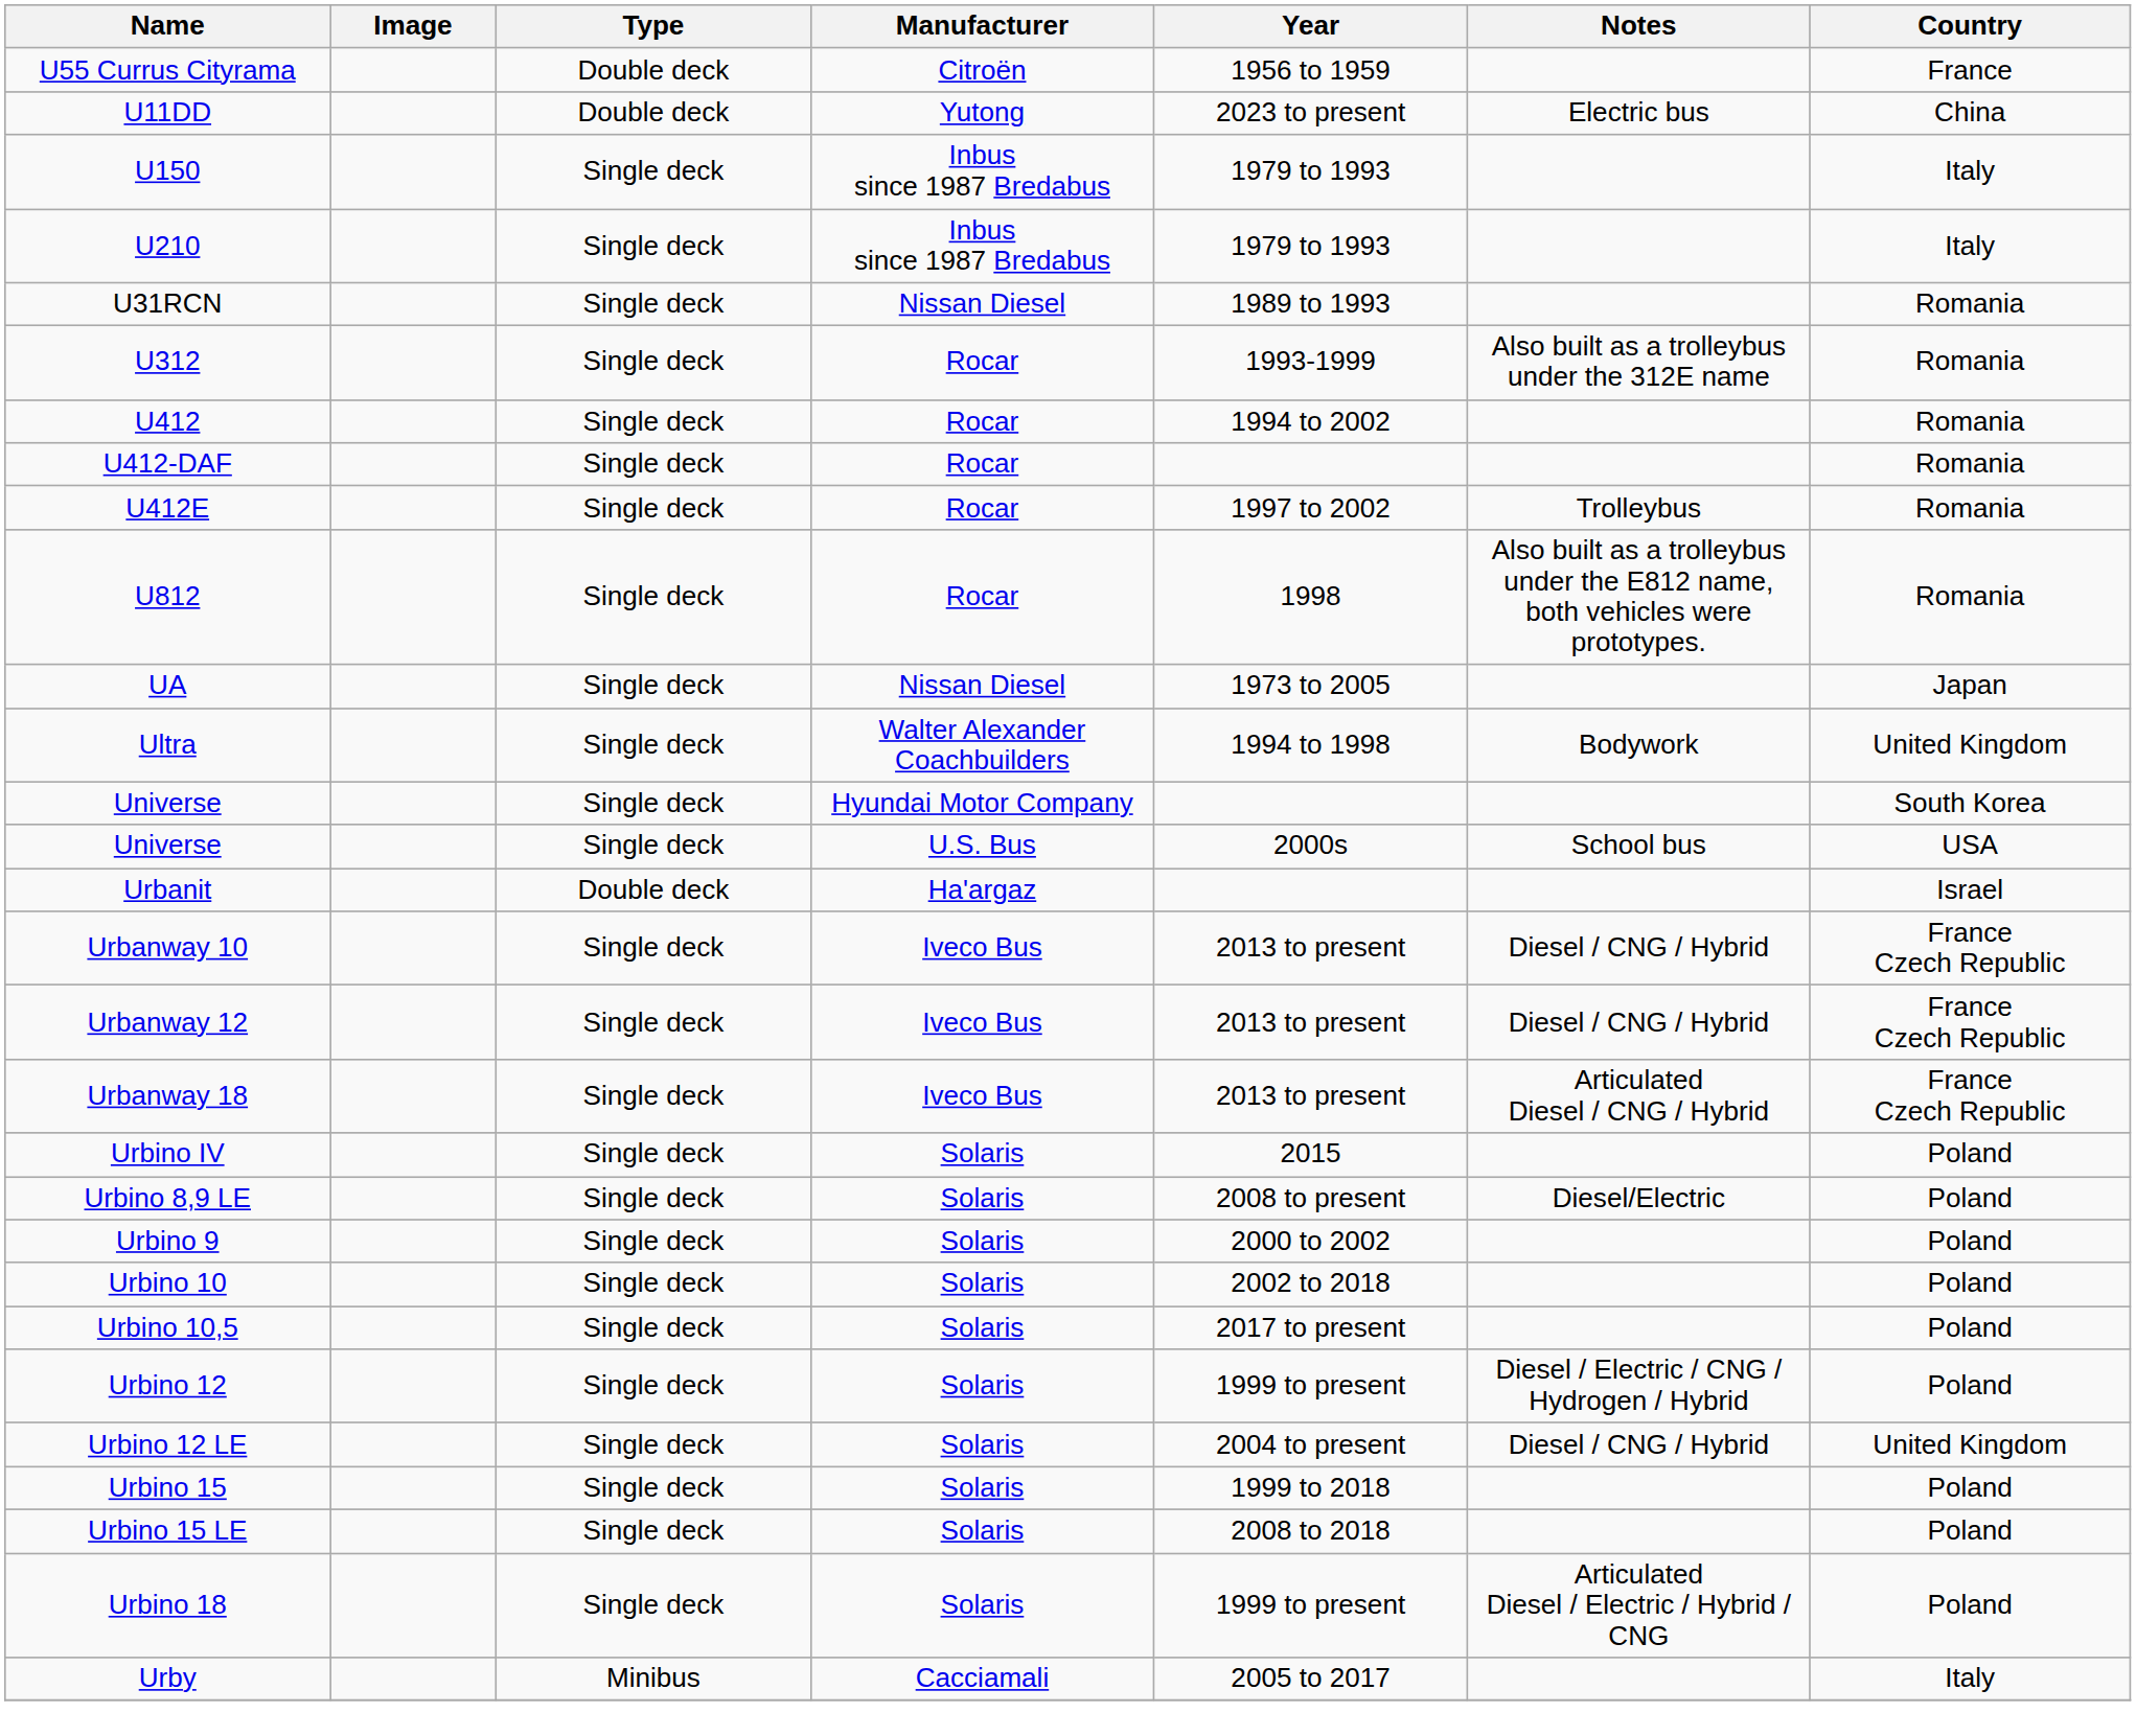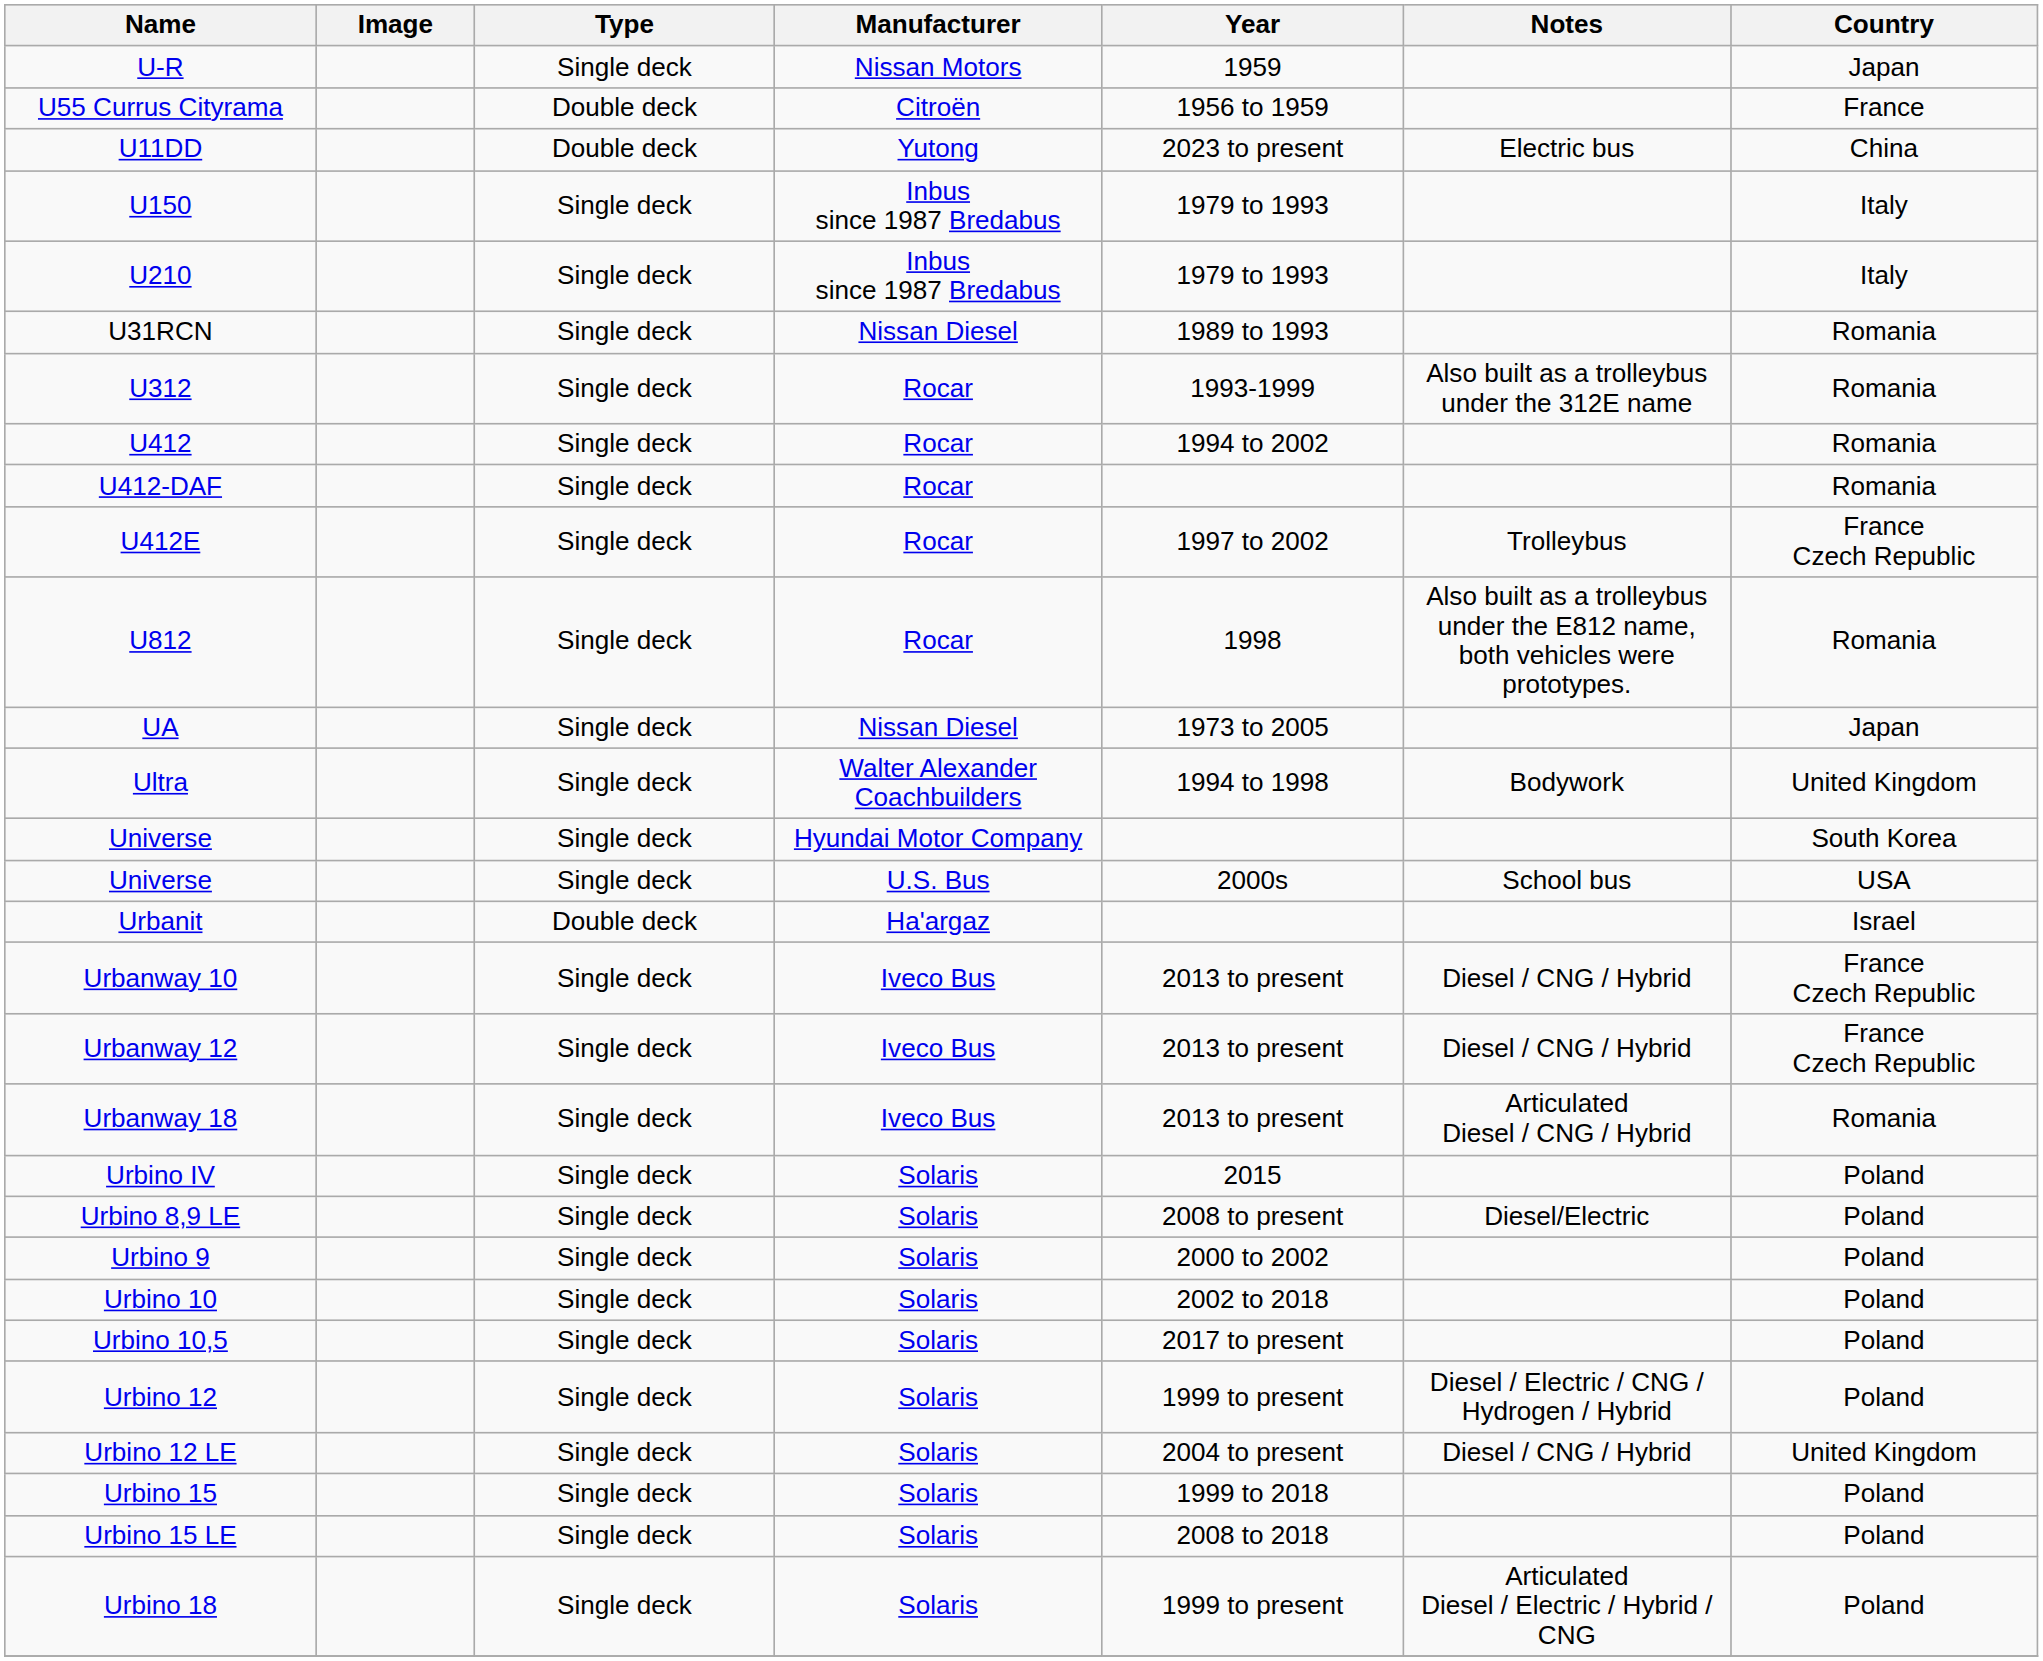 <table class="wikitable sortable sticky-header mw-datatable" style=text-align:center;>
 <tr>
 <th style="width:15em;">Name</th>
 <th style="width:7em;">Image</th>
 <th style="width:15em;">Type</th>
 <th style="width:15em;">Manufacturer</th>
 <th style="width:15em;">Year</th>
 <th class="unsortable", style="width:15em;">Notes</th>
 <th style="width:15em;">Country</th>
+</tr>
+<tr>
+<td><a href='#'>U-R</a></td>
+<td></td>
+<td>Single deck</td>
+<td><a href='#'>Nissan Motors</a></td>
+<td>1959</td>
+<td></td>
+<td>Japan</td>
 </tr>
 <tr>
 <td><a href='#'>U55 Currus Cityrama</a></td>
 <td></td>
 <td>Double deck</td>
 <td><a href='#'>Citroën</a></td>
 <td>1956 to 1959</td>
 <td></td>
 <td>France</td>
 </tr>
 <tr>
 <td><a href='#'>U11DD</a></td>
 <td></td>
 <td>Double deck</td>
 <td><a href='#'>Yutong</a></td>
 <td>2023 to present</td>
 <td>Electric bus</td>
 <td>China</td>
 </tr>
 <tr>
 <td><a href='#'>U150</a></td>
 <td></td>
 <td>Single deck</td>
 <td><a href='#'>Inbus</a><br>since 1987 <a href='#'>Bredabus</a></td>
 <td>1979 to 1993</td>
 <td></td>
 <td>Italy</td>
 </tr>
 <tr>
 <td><a href='#'>U210</a></td>
 <td></td>
 <td>Single deck</td>
 <td><a href='#'>Inbus</a><br>since 1987 <a href='#'>Bredabus</a></td>
 <td>1979 to 1993</td>
 <td></td>
 <td>Italy</td>
 </tr>
 <tr>
 <td>U31RCN</td>
 <td></td>
 <td>Single deck</td>
 <td><a href='#'>Nissan Diesel</a></td>
 <td>1989 to 1993</td>
 <td></td>
 <td>Romania</td>
 </tr>
 <tr>
 <td><a href='#'>U312</a></td>
 <td></td>
 <td>Single deck</td>
 <td><a href='#'>Rocar</a></td>
 <td>1993-1999</td>
 <td>Also built as a trolleybus under the 312E name</td>
 <td>Romania</td>
 </tr>
 <tr>
 <td><a href='#'>U412</a></td>
 <td></td>
 <td>Single deck</td>
 <td><a href='#'>Rocar</a></td>
 <td>1994 to 2002</td>
 <td></td>
 <td>Romania</td>
 </tr>
 <tr>
 <td><a href='#'>U412-DAF</a></td>
 <td></td>
 <td>Single deck</td>
 <td><a href='#'>Rocar</a></td>
 <td></td>
 <td></td>
 <td>Romania</td>
 </tr>
 <tr>
 <td><a href='#'>U412E</a></td>
 <td></td>
 <td>Single deck</td>
 <td><a href='#'>Rocar</a></td>
 <td>1997 to 2002</td>
 <td>Trolleybus</td>
-<td>Romania</td>
+<td>France<br>Czech Republic</td>
 </tr>
 <tr>
 <td><a href='#'>U812</a></td>
 <td></td>
 <td>Single deck</td>
 <td><a href='#'>Rocar</a></td>
 <td>1998</td>
 <td>Also built as a trolleybus under the E812 name, both vehicles were prototypes.</td>
 <td>Romania</td>
 </tr>
 <tr>
 <td><a href='#'>UA</a></td>
 <td></td>
 <td>Single deck</td>
 <td><a href='#'>Nissan Diesel</a></td>
 <td>1973 to 2005</td>
 <td></td>
 <td>Japan</td>
 </tr>
 <tr>
 <td><a href='#'>Ultra</a></td>
 <td></td>
 <td>Single deck</td>
 <td><a href='#'>Walter Alexander Coachbuilders</a></td>
 <td>1994 to 1998</td>
 <td>Bodywork</td>
 <td>United Kingdom</td>
 </tr>
 <tr>
 <td><a href='#'>Universe</a></td>
 <td></td>
 <td>Single deck</td>
 <td><a href='#'>Hyundai Motor Company</a></td>
 <td></td>
 <td></td>
 <td>South Korea</td>
 </tr>
 <tr>
 <td><a href='#'>Universe</a></td>
 <td></td>
 <td>Single deck</td>
 <td><a href='#'>U.S. Bus</a></td>
 <td>2000s</td>
 <td>School bus</td>
 <td>USA</td>
 </tr>
 <tr>
 <td><a href='#'>Urbanit</a></td>
 <td></td>
 <td>Double deck</td>
 <td><a href='#'>Ha'argaz</a></td>
 <td></td>
 <td></td>
 <td>Israel</td>
 </tr>
 <tr>
 <td><a href='#'>Urbanway 10</a></td>
 <td></td>
 <td>Single deck</td>
 <td><a href='#'>Iveco Bus</a></td>
 <td>2013 to present</td>
 <td>Diesel / CNG / Hybrid</td>
 <td>France<br>Czech Republic</td>
 </tr>
 <tr>
 <td><a href='#'>Urbanway 12</a></td>
 <td></td>
 <td>Single deck</td>
 <td><a href='#'>Iveco Bus</a></td>
 <td>2013 to present</td>
 <td>Diesel / CNG / Hybrid</td>
 <td>France<br>Czech Republic</td>
 </tr>
 <tr>
 <td><a href='#'>Urbanway 18</a></td>
 <td></td>
 <td>Single deck</td>
 <td><a href='#'>Iveco Bus</a></td>
 <td>2013 to present</td>
 <td>Articulated<br>Diesel / CNG / Hybrid</td>
-<td>France<br>Czech Republic</td>
+<td>Romania</td>
 </tr>
 <tr>
 <td><a href='#'>Urbino IV</a></td>
 <td></td>
 <td>Single deck</td>
 <td><a href='#'>Solaris</a></td>
 <td>2015</td>
 <td></td>
 <td>Poland</td>
 </tr>
 <tr>
 <td><a href='#'>Urbino 8,9 LE</a></td>
 <td></td>
 <td>Single deck</td>
 <td><a href='#'>Solaris</a></td>
 <td>2008 to present</td>
 <td>Diesel/Electric</td>
 <td>Poland</td>
 </tr>
 <tr>
 <td><a href='#'>Urbino 9</a></td>
 <td></td>
 <td>Single deck</td>
 <td><a href='#'>Solaris</a></td>
 <td>2000 to 2002</td>
 <td></td>
 <td>Poland</td>
 </tr>
 <tr>
 <td><a href='#'>Urbino 10</a></td>
 <td></td>
 <td>Single deck</td>
 <td><a href='#'>Solaris</a></td>
 <td>2002 to 2018</td>
 <td></td>
 <td>Poland</td>
 </tr>
 <tr>
 <td><a href='#'>Urbino 10,5</a></td>
 <td></td>
 <td>Single deck</td>
 <td><a href='#'>Solaris</a></td>
 <td>2017 to present</td>
 <td></td>
 <td>Poland</td>
 </tr>
 <tr>
 <td><a href='#'>Urbino 12</a></td>
 <td></td>
 <td>Single deck</td>
 <td><a href='#'>Solaris</a></td>
 <td>1999 to present</td>
 <td>Diesel / Electric / CNG / Hydrogen / Hybrid</td>
 <td>Poland</td>
 </tr>
 <tr>
 <td><a href='#'>Urbino 12 LE</a></td>
 <td></td>
 <td>Single deck</td>
 <td><a href='#'>Solaris</a></td>
 <td>2004 to present</td>
 <td>Diesel / CNG / Hybrid</td>
 <td>United Kingdom</td>
 </tr>
 <tr>
 <td><a href='#'>Urbino 15</a></td>
 <td></td>
 <td>Single deck</td>
 <td><a href='#'>Solaris</a></td>
 <td>1999 to 2018</td>
 <td></td>
 <td>Poland</td>
 </tr>
 <tr>
 <td><a href='#'>Urbino 15 LE</a></td>
 <td></td>
 <td>Single deck</td>
 <td><a href='#'>Solaris</a></td>
 <td>2008 to 2018</td>
 <td></td>
 <td>Poland</td>
 </tr>
 <tr>
 <td><a href='#'>Urbino 18</a></td>
 <td></td>
 <td>Single deck</td>
 <td><a href='#'>Solaris</a></td>
 <td>1999 to present</td>
 <td>Articulated<br>Diesel / Electric / Hybrid / CNG</td>
 <td>Poland</td>
 </tr>
 <tr>
-<td><a href='#'>Urby</a></td>
-<td></td>
-<td>Minibus</td>
-<td><a href='#'>Cacciamali</a></td>
-<td>2005 to 2017</td>
-<td></td>
-<td>Italy</td>
-</tr>
-<tr>
 </tr>
 </table>
